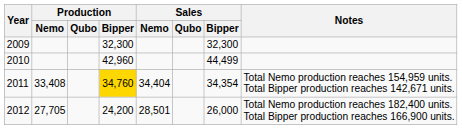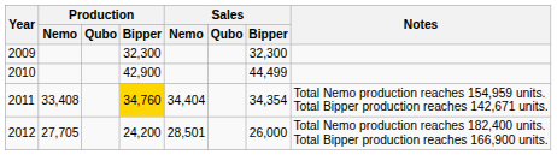 <table class="wikitable">
 <tr>
 <th rowspan="2">Year</th>
 <th colspan="3">Production</th>
 <th colspan="3">Sales</th>
 <th rowspan="2">Notes</th>
 </tr>
 <tr>
 <th>Nemo</th>
 <th>Qubo</th>
 <th>Bipper</th>
 <th>Nemo</th>
 <th>Qubo</th>
 <th>Bipper</th>
 </tr>
 <tr>
 <td>2009</td>
 <td></td>
 <td></td>
 <td align="center">32,300</td>
 <td></td>
 <td></td>
 <td align="center">32,300</td>
 <td></td>
 </tr>
 <tr>
 <td>2010</td>
 <td></td>
 <td></td>
-<td align="center">42,960</td>
+<td align="center">42,900</td>
 <td></td>
 <td></td>
 <td align="center">44,499</td>
 <td></td>
 </tr>
 <tr>
 <td>2011</td>
 <td align="center">33,408</td>
 <td></td>
 <td align="center" style="background: gold;">34,760</td>
 <td align="center">34,404</td>
 <td></td>
 <td align="center">34,354</td>
 <td>Total Nemo production reaches 154,959 units.<br>Total Bipper production reaches 142,671 units.</td>
 </tr>
 <tr>
 <td>2012</td>
 <td align="center">27,705</td>
 <td></td>
 <td align="center">24,200</td>
 <td align="center">28,501</td>
 <td></td>
 <td align="center">26,000</td>
 <td>Total Nemo production reaches 182,400 units.<br>Total Bipper production reaches 166,900 units.</td>
 </tr>
 </table>
